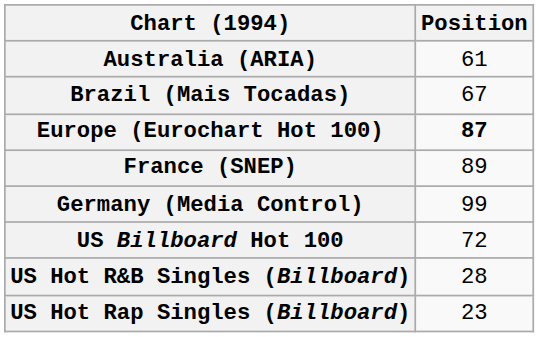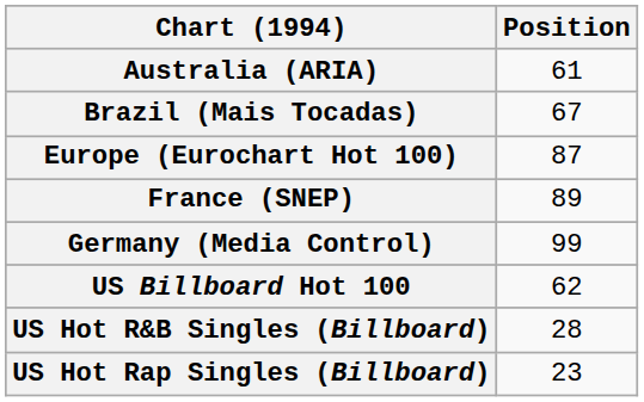 <table class="wikitable plainrowheaders sortable" style="text-align:center">
 <tr>
 <th scope="col">Chart (1994)</th>
 <th scope="col">Position</th>
 </tr>
 <tr>
 <th scope="row">Australia (ARIA)</th>
 <td>61</td>
 </tr>
 <tr>
 <th scope="row">Brazil (Mais Tocadas)</th>
 <td>67</td>
 </tr>
 <tr>
 <th scope="row">Europe (Eurochart Hot 100)</th>
-<td><strong>87</strong></td>
+<td>87</td>
 </tr>
 <tr>
 <th scope="row">France (SNEP)</th>
 <td>89</td>
 </tr>
 <tr>
 <th scope="row">Germany (Media Control)</th>
 <td>99</td>
 </tr>
 <tr>
 <th scope="row">US <em>Billboard</em> Hot 100</th>
-<td>72</td>
+<td>62</td>
 </tr>
 <tr>
 <th scope="row">US Hot R&B Singles (<em>Billboard</em>)</th>
 <td>28</td>
 </tr>
 <tr>
 <th scope="row">US Hot Rap Singles (<em>Billboard</em>)</th>
 <td>23</td>
 </tr>
 </table>
